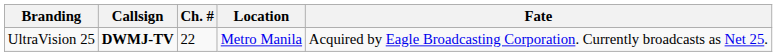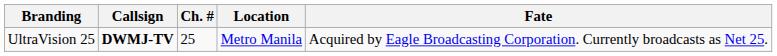 <table class="wikitable">
 <tr>
 <th>Branding</th>
 <th>Callsign</th>
 <th>Ch. #</th>
 <th>Location</th>
 <th>Fate</th>
 </tr>
 <tr>
 <td>UltraVision 25</td>
 <td><strong>DWMJ-TV</strong></td>
-<td>22</td>
+<td>25</td>
 <td><a href='#'>Metro Manila</a></td>
 <td>Acquired by <a href='#'>Eagle Broadcasting Corporation</a>. Currently broadcasts as <a href='#'>Net 25</a>.</td>
 </tr>
 </table>
